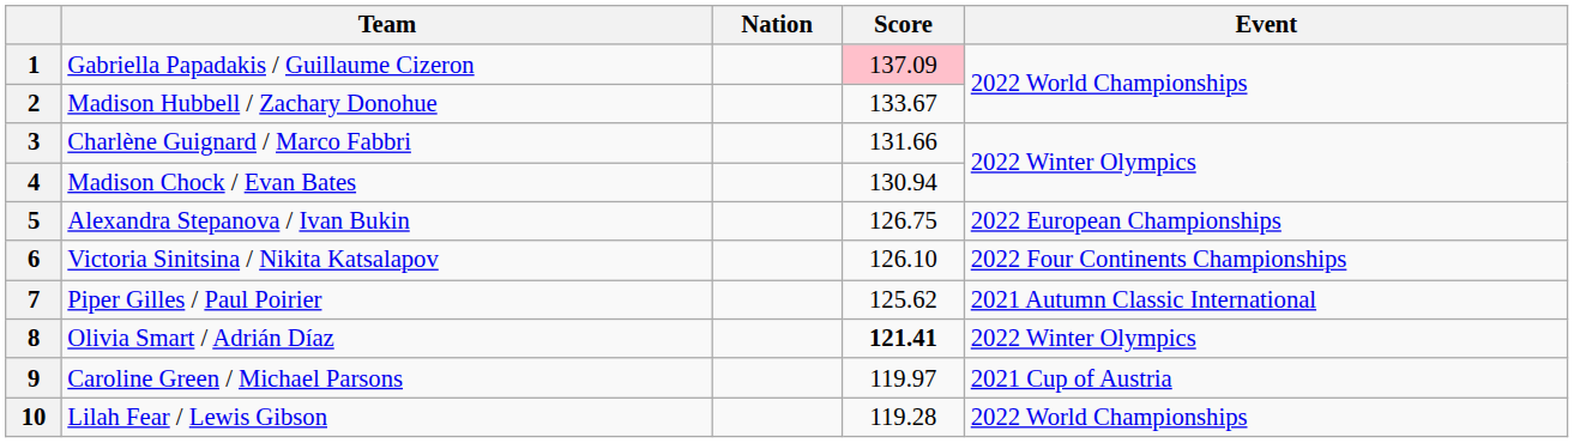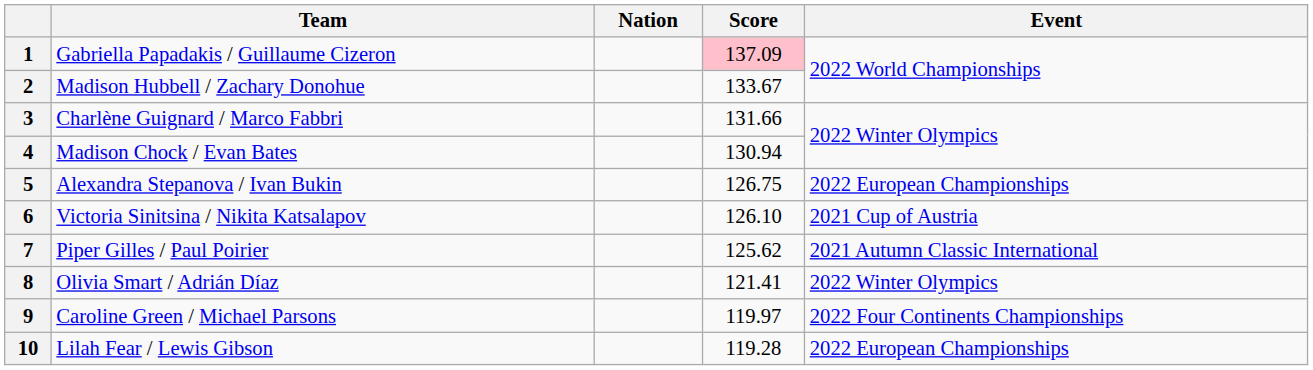 <table class="wikitable sortable" style="text-align:left; width:80%">
 <tr>
 <th scope="col"></th>
 <th scope="col">Team</th>
 <th scope="col">Nation</th>
 <th scope="col">Score</th>
 <th scope="col">Event</th>
 </tr>
 <tr>
 <th scope="row">1</th>
 <td><a href='#'>Gabriella Papadakis</a> / <a href='#'>Guillaume Cizeron</a></td>
 <td></td>
 <td style="background: pink; text-align:center;">137.09</td>
 <td rowspan="2"><a href='#'>2022 World Championships</a></td>
 </tr>
 <tr>
 <th scope="row">2</th>
 <td><a href='#'>Madison Hubbell</a> / <a href='#'>Zachary Donohue</a></td>
 <td></td>
 <td style="text-align:center;">133.67</td>
 </tr>
 <tr>
 <th scope="row">3</th>
 <td><a href='#'>Charlène Guignard</a> / <a href='#'>Marco Fabbri</a></td>
 <td></td>
 <td style="text-align:center;">131.66</td>
 <td rowspan="2"><a href='#'>2022 Winter Olympics</a></td>
 </tr>
 <tr>
 <th scope="row">4</th>
 <td><a href='#'>Madison Chock</a> / <a href='#'>Evan Bates</a></td>
 <td></td>
 <td style="text-align:center;">130.94</td>
 </tr>
 <tr>
 <th scope="row">5</th>
 <td><a href='#'>Alexandra Stepanova</a> / <a href='#'>Ivan Bukin</a></td>
 <td></td>
 <td style="text-align:center;">126.75</td>
 <td><a href='#'>2022 European Championships</a></td>
 </tr>
 <tr>
 <th scope="row">6</th>
 <td><a href='#'>Victoria Sinitsina</a> / <a href='#'>Nikita Katsalapov</a></td>
 <td></td>
 <td style="text-align:center;">126.10</td>
-<td><a href='#'>2022 Four Continents Championships</a></td>
+<td><a href='#'>2021 Cup of Austria</a></td>
 </tr>
 <tr>
 <th scope="row">7</th>
 <td><a href='#'>Piper Gilles</a> / <a href='#'>Paul Poirier</a></td>
 <td></td>
 <td style="text-align:center;">125.62</td>
 <td><a href='#'>2021 Autumn Classic International</a></td>
 </tr>
 <tr>
 <th scope="row">8</th>
 <td><a href='#'>Olivia Smart</a> / <a href='#'>Adrián Díaz</a></td>
 <td></td>
-<td style="text-align:center;"><strong>121.41</strong></td>
+<td style="text-align:center;">121.41</td>
 <td><a href='#'>2022 Winter Olympics</a></td>
 </tr>
 <tr>
 <th scope="row">9</th>
 <td><a href='#'>Caroline Green</a> / <a href='#'>Michael Parsons</a></td>
 <td></td>
 <td style="text-align:center;">119.97</td>
-<td><a href='#'>2021 Cup of Austria</a></td>
+<td><a href='#'>2022 Four Continents Championships</a></td>
 </tr>
 <tr>
 <th scope="row">10</th>
 <td><a href='#'>Lilah Fear</a> / <a href='#'>Lewis Gibson</a></td>
 <td></td>
 <td style="text-align:center;">119.28</td>
-<td><a href='#'>2022 World Championships</a></td>
+<td><a href='#'>2022 European Championships</a></td>
 </tr>
 </table>
